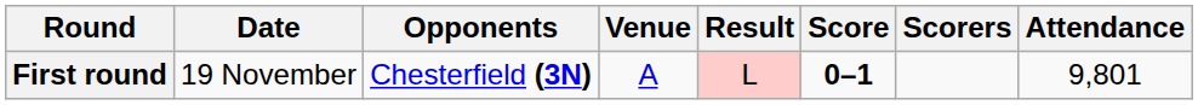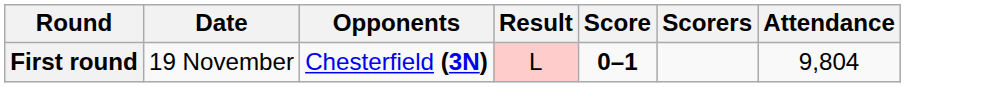 <table class="wikitable" style="text-align:center">
 <tr>
 <th>Round</th>
 <th>Date</th>
 <th>Opponents</th>
-<th>Venue</th>
 <th>Result</th>
 <th>Score</th>
 <th>Scorers</th>
 <th>Attendance</th>
 </tr>
 <tr>
 <th>First round</th>
 <td>19 November</td>
 <td><a href='#'>Chesterfield</a> <strong>(<a href='#'>3N</a>)</strong></td>
-<td><a href='#'>A</a></td>
 <td style="background-color:#FFCCCC">L</td>
 <td><strong>0–1</strong></td>
 <td align="left"></td>
-<td>9,801</td>
+<td>9,804</td>
 </tr>
 </table>
